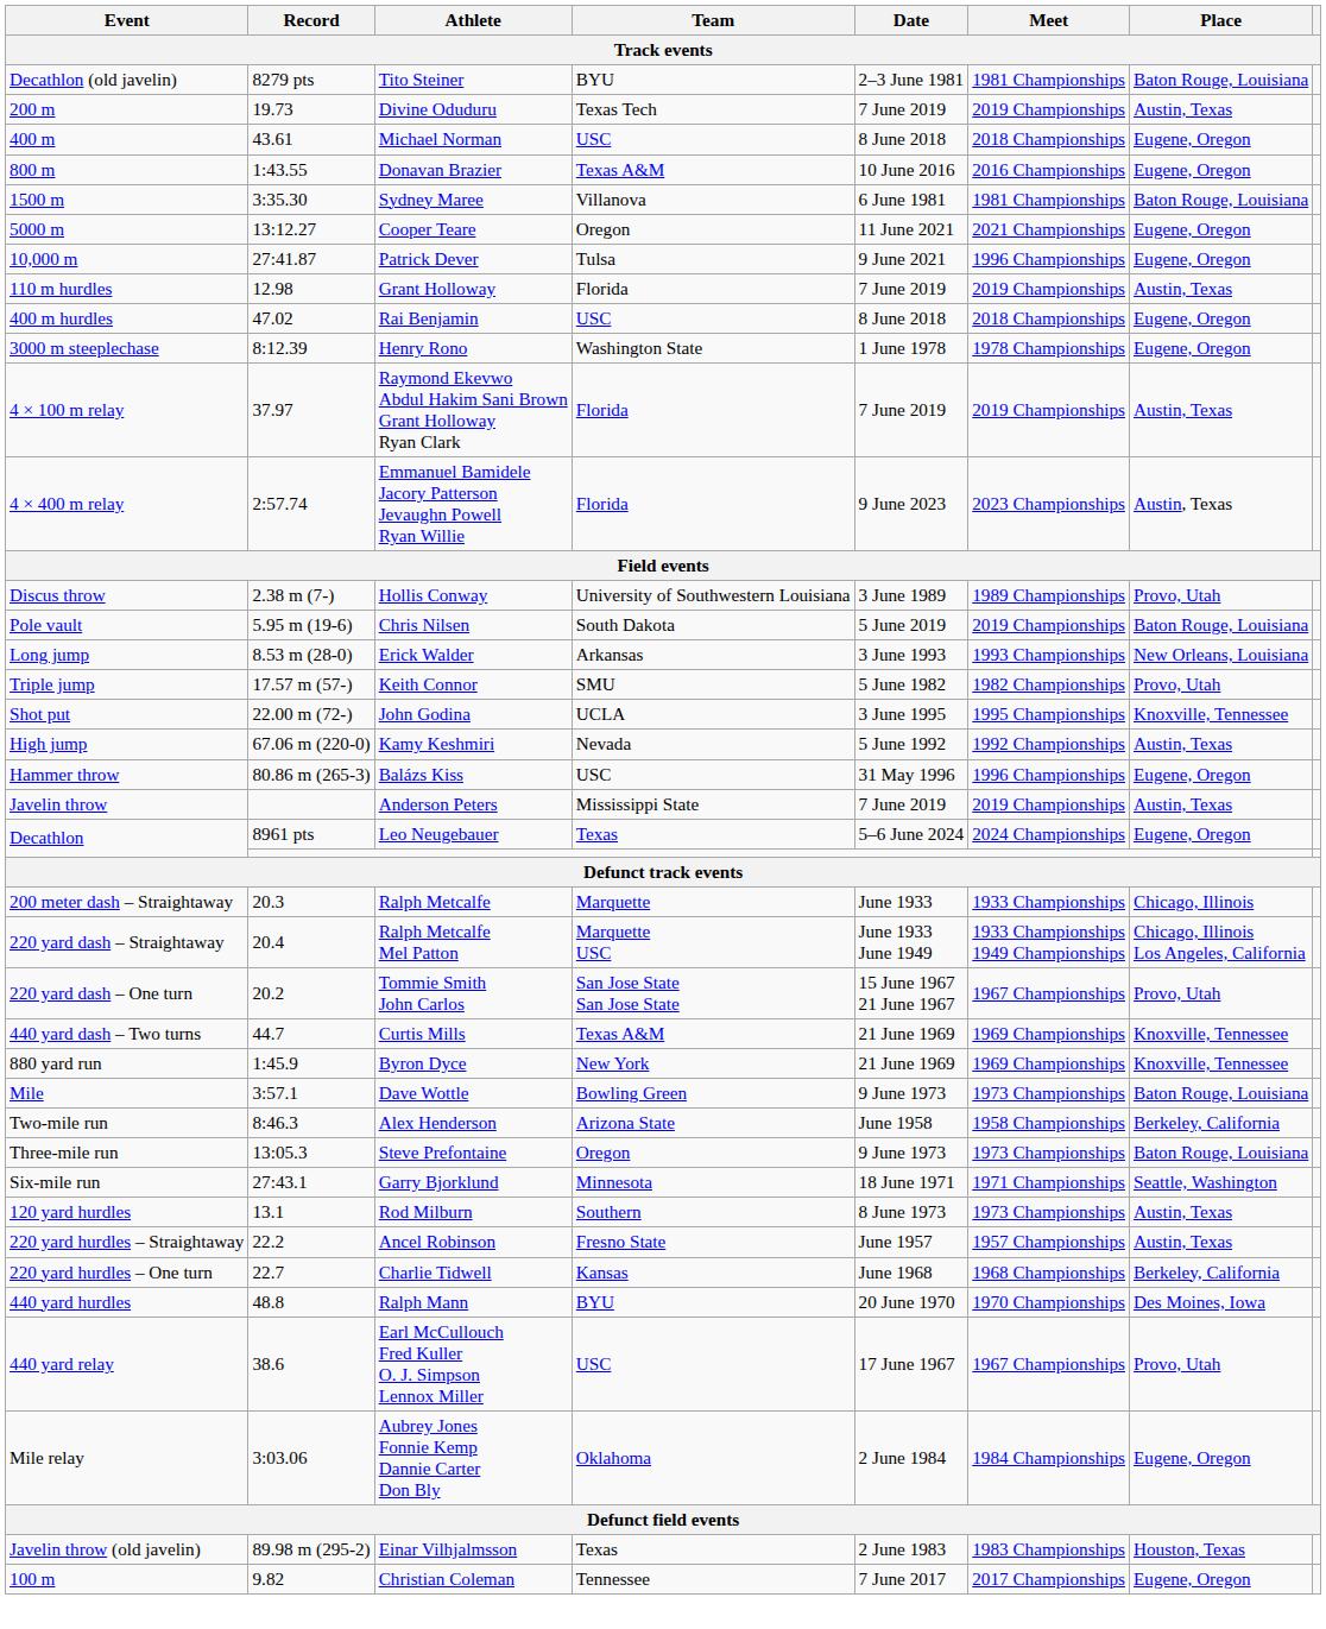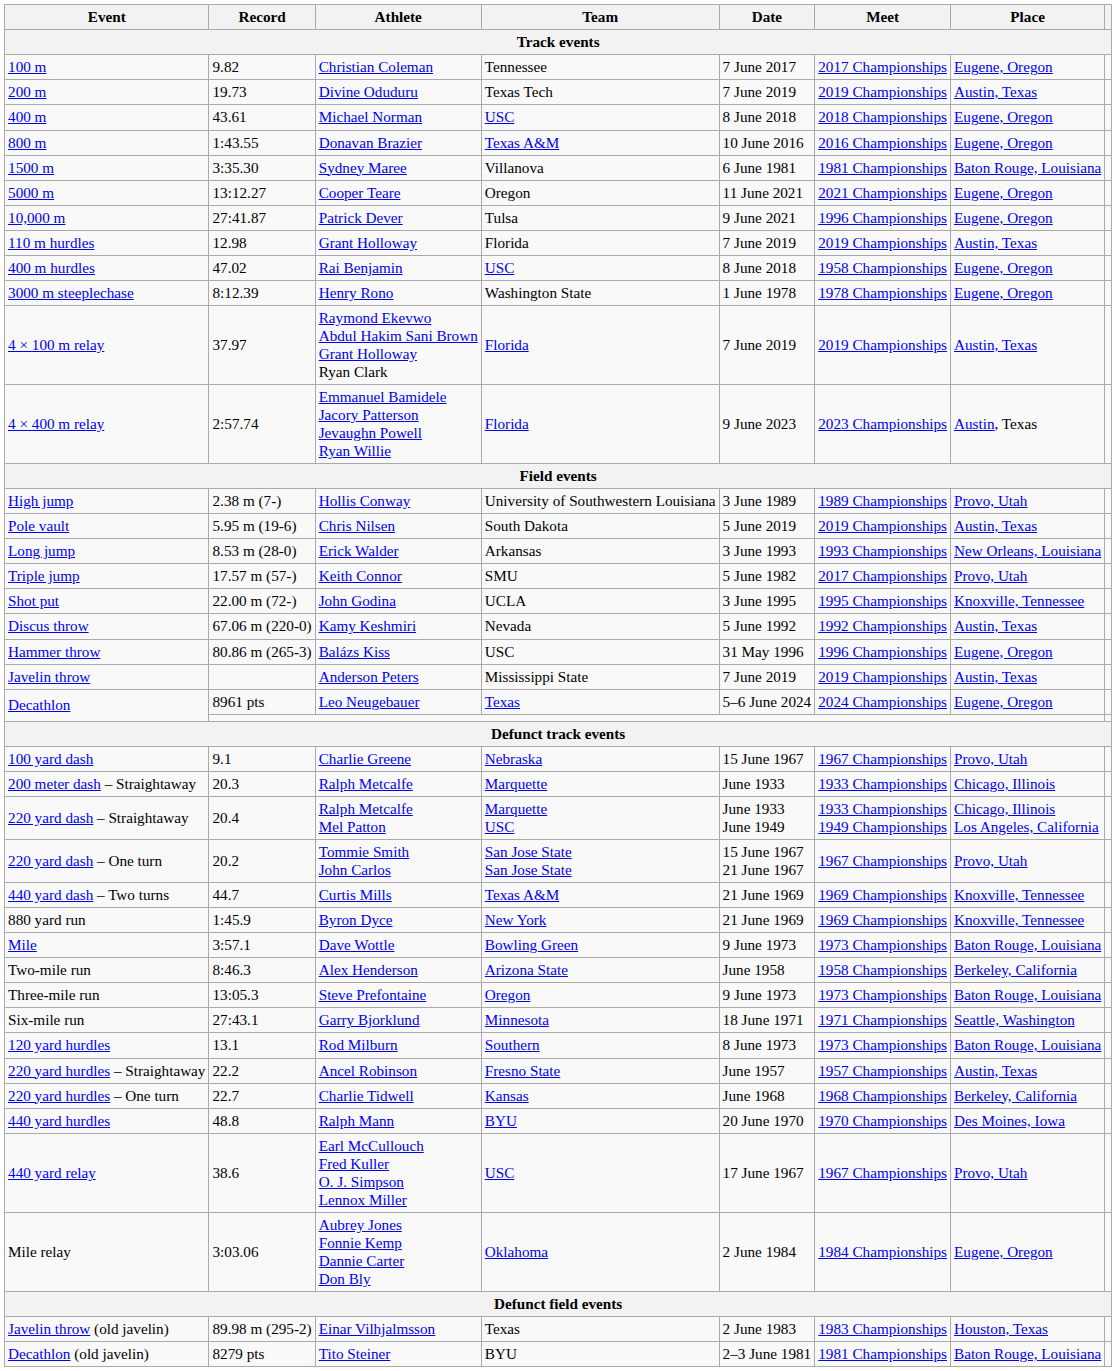 <table class="wikitable" style="font-size:95%;">
 <tr>
 <th>Event</th>
 <th>Record</th>
 <th>Athlete</th>
 <th>Team</th>
 <th>Date</th>
 <th>Meet</th>
 <th>Place</th>
 <th></th>
 </tr>
 <tr>
 <th colspan=8 align=center>Track events</th>
 </tr>
 <tr>
-<td><a href='#'>Decathlon</a> (old javelin)</td>
-<td>8279 pts</td>
-<td> <a href='#'>Tito Steiner</a></td>
-<td>BYU</td>
-<td>2–3 June 1981</td>
-<td><a href='#'>1981 Championships</a></td>
-<td><a href='#'>Baton Rouge, Louisiana</a></td>
+<td><a href='#'>100 m</a></td>
+<td>9.82 </td>
+<td><a href='#'>Christian Coleman</a></td>
+<td>Tennessee</td>
+<td>7 June 2017</td>
+<td><a href='#'>2017 Championships</a></td>
+<td><a href='#'>Eugene, Oregon</a></td>
 <td></td>
 </tr>
 <tr>
 <td><a href='#'>200 m</a></td>
 <td>19.73 </td>
 <td> <a href='#'>Divine Oduduru</a></td>
 <td>Texas Tech</td>
 <td>7 June 2019</td>
 <td><a href='#'>2019 Championships</a></td>
 <td><a href='#'>Austin, Texas</a></td>
 <td></td>
 </tr>
 <tr>
 <td><a href='#'>400 m</a></td>
 <td>43.61</td>
 <td><a href='#'>Michael Norman</a></td>
 <td><a href='#'>USC</a></td>
 <td>8 June 2018</td>
 <td><a href='#'>2018 Championships</a></td>
 <td><a href='#'>Eugene, Oregon</a></td>
 <td></td>
 </tr>
 <tr>
 <td><a href='#'>800 m</a></td>
 <td>1:43.55</td>
 <td><a href='#'>Donavan Brazier</a></td>
 <td><a href='#'>Texas A&M</a></td>
 <td>10 June 2016</td>
 <td><a href='#'>2016 Championships</a></td>
 <td><a href='#'>Eugene, Oregon</a></td>
 <td></td>
 </tr>
 <tr>
 <td><a href='#'>1500 m</a></td>
 <td>3:35.30</td>
 <td> <a href='#'>Sydney Maree</a></td>
 <td>Villanova</td>
 <td>6 June 1981</td>
 <td><a href='#'>1981 Championships</a></td>
 <td><a href='#'>Baton Rouge, Louisiana</a></td>
 <td></td>
 </tr>
 <tr>
 <td><a href='#'>5000 m</a></td>
 <td>13:12.27</td>
 <td><a href='#'>Cooper Teare</a></td>
 <td>Oregon</td>
 <td>11 June 2021</td>
 <td><a href='#'>2021 Championships</a></td>
 <td><a href='#'>Eugene, Oregon</a></td>
 <td></td>
 </tr>
 <tr>
 <td><a href='#'>10,000 m</a></td>
 <td>27:41.87</td>
 <td> <a href='#'>Patrick Dever</a></td>
 <td>Tulsa</td>
 <td>9 June 2021</td>
 <td><a href='#'>1996 Championships</a></td>
 <td><a href='#'>Eugene, Oregon</a></td>
 <td></td>
 </tr>
 <tr>
 <td><a href='#'>110 m hurdles</a></td>
 <td>12.98</td>
 <td><a href='#'>Grant Holloway</a></td>
 <td>Florida</td>
 <td>7 June 2019</td>
 <td><a href='#'>2019 Championships</a></td>
 <td><a href='#'>Austin, Texas</a></td>
 <td></td>
 </tr>
 <tr>
 <td><a href='#'>400 m hurdles</a></td>
 <td>47.02</td>
 <td><a href='#'>Rai Benjamin</a></td>
 <td><a href='#'>USC</a></td>
 <td>8 June 2018</td>
-<td><a href='#'>2018 Championships</a></td>
+<td><a href='#'>1958 Championships</a></td>
 <td><a href='#'>Eugene, Oregon</a></td>
 <td></td>
 </tr>
 <tr>
 <td><a href='#'>3000 m steeplechase</a></td>
 <td>8:12.39</td>
 <td> <a href='#'>Henry Rono</a></td>
 <td>Washington State</td>
 <td>1 June 1978</td>
 <td><a href='#'>1978 Championships</a></td>
 <td><a href='#'>Eugene, Oregon</a></td>
 <td></td>
 </tr>
 <tr>
 <td><a href='#'>4 × 100 m relay</a></td>
 <td>37.97</td>
 <td> <a href='#'>Raymond Ekevwo</a><br> <a href='#'>Abdul Hakim Sani Brown</a><br><a href='#'>Grant Holloway</a><br>Ryan Clark</td>
 <td><a href='#'>Florida</a></td>
 <td>7 June 2019</td>
 <td><a href='#'>2019 Championships</a></td>
 <td><a href='#'>Austin, Texas</a></td>
 <td></td>
 </tr>
 <tr>
 <td><a href='#'>4 × 400 m relay</a></td>
 <td>2:57.74</td>
 <td> <a href='#'>Emmanuel Bamidele</a><br><a href='#'>Jacory Patterson</a><br> <a href='#'>Jevaughn Powell</a><br><a href='#'>Ryan Willie</a></td>
 <td><a href='#'>Florida</a></td>
 <td>9 June 2023</td>
 <td><a href='#'>2023 Championships</a></td>
 <td><a href='#'>Austin</a>, Texas</td>
 <td></td>
 </tr>
 <tr>
 <th colspan=8 align=center>Field events</th>
 </tr>
 <tr>
-<td><a href='#'>Discus throw</a></td>
+<td><a href='#'>High jump</a></td>
 <td>2.38 m (7-)</td>
 <td><a href='#'>Hollis Conway</a></td>
 <td>University of Southwestern Louisiana</td>
 <td>3 June 1989</td>
 <td><a href='#'>1989 Championships</a></td>
 <td><a href='#'>Provo, Utah</a></td>
 <td></td>
 </tr>
 <tr>
 <td><a href='#'>Pole vault</a></td>
 <td>5.95 m (19-6)</td>
 <td><a href='#'>Chris Nilsen</a></td>
 <td>South Dakota</td>
 <td>5 June 2019</td>
 <td><a href='#'>2019 Championships</a></td>
-<td><a href='#'>Baton Rouge, Louisiana</a></td>
+<td><a href='#'>Austin, Texas</a></td>
 <td></td>
 </tr>
 <tr>
 <td><a href='#'>Long jump</a></td>
 <td>8.53 m (28-0)</td>
 <td><a href='#'>Erick Walder</a></td>
 <td>Arkansas</td>
 <td>3 June 1993</td>
 <td><a href='#'>1993 Championships</a></td>
 <td><a href='#'>New Orleans, Louisiana</a></td>
 <td></td>
 </tr>
 <tr>
 <td><a href='#'>Triple jump</a></td>
 <td>17.57 m (57-)</td>
 <td> <a href='#'>Keith Connor</a></td>
 <td>SMU</td>
 <td>5 June 1982</td>
-<td><a href='#'>1982 Championships</a></td>
+<td><a href='#'>2017 Championships</a></td>
 <td><a href='#'>Provo, Utah</a></td>
 <td></td>
 </tr>
 <tr>
 <td><a href='#'>Shot put</a></td>
 <td>22.00 m (72-)</td>
 <td><a href='#'>John Godina</a></td>
 <td>UCLA</td>
 <td>3 June 1995</td>
 <td><a href='#'>1995 Championships</a></td>
 <td><a href='#'>Knoxville, Tennessee</a></td>
 <td></td>
 </tr>
 <tr>
-<td><a href='#'>High jump</a></td>
+<td><a href='#'>Discus throw</a></td>
 <td>67.06 m (220-0)</td>
 <td><a href='#'>Kamy Keshmiri</a></td>
 <td>Nevada</td>
 <td>5 June 1992</td>
 <td><a href='#'>1992 Championships</a></td>
 <td><a href='#'>Austin, Texas</a></td>
 <td></td>
 </tr>
 <tr>
 <td><a href='#'>Hammer throw</a></td>
 <td>80.86 m (265-3)</td>
 <td> <a href='#'>Balázs Kiss</a></td>
 <td>USC</td>
 <td>31 May 1996</td>
 <td><a href='#'>1996 Championships</a></td>
 <td><a href='#'>Eugene, Oregon</a></td>
 <td></td>
 </tr>
 <tr>
 <td><a href='#'>Javelin throw</a></td>
 <td></td>
 <td> <a href='#'>Anderson Peters</a></td>
 <td>Mississippi State</td>
 <td>7 June 2019</td>
 <td><a href='#'>2019 Championships</a></td>
 <td><a href='#'>Austin, Texas</a></td>
 <td></td>
 </tr>
 <tr>
 <td rowspan=2><a href='#'>Decathlon</a></td>
 <td>8961 pts</td>
 <td> <a href='#'>Leo Neugebauer</a></td>
 <td><a href='#'>Texas</a></td>
 <td>5–6 June 2024</td>
 <td><a href='#'>2024 Championships</a></td>
 <td><a href='#'>Eugene, Oregon</a></td>
 <td></td>
 </tr>
 <tr>
 <td colspan=6></td>
 <td></td>
 </tr>
 <tr>
 <th colspan=8 align=center>Defunct track events</th>
+</tr>
+<tr>
+<td><a href='#'>100 yard dash</a></td>
+<td>9.1</td>
+<td><a href='#'>Charlie Greene</a></td>
+<td><a href='#'>Nebraska</a></td>
+<td>15 June 1967</td>
+<td><a href='#'>1967 Championships</a></td>
+<td><a href='#'>Provo, Utah</a></td>
+<td></td>
 </tr>
 <tr>
 <td><a href='#'>200 meter dash</a> – Straightaway</td>
 <td>20.3</td>
 <td><a href='#'>Ralph Metcalfe</a></td>
 <td><a href='#'>Marquette</a></td>
 <td>June 1933</td>
 <td><a href='#'>1933 Championships</a></td>
 <td><a href='#'>Chicago, Illinois</a></td>
 <td></td>
 </tr>
 <tr>
 <td><a href='#'>220 yard dash</a> – Straightaway</td>
 <td>20.4</td>
 <td><a href='#'>Ralph Metcalfe</a><br><a href='#'>Mel Patton</a></td>
 <td><a href='#'>Marquette</a><br><a href='#'>USC</a></td>
 <td>June 1933<br>June 1949</td>
 <td><a href='#'>1933 Championships</a><br><a href='#'>1949 Championships</a></td>
 <td><a href='#'>Chicago, Illinois</a><br><a href='#'>Los Angeles, California</a></td>
 <td></td>
 </tr>
 <tr>
 <td><a href='#'>220 yard dash</a> – One turn</td>
 <td>20.2</td>
 <td><a href='#'>Tommie Smith</a><br><a href='#'>John Carlos</a></td>
 <td><a href='#'>San Jose State</a><br><a href='#'>San Jose State</a></td>
 <td>15 June 1967<br>21 June 1967</td>
 <td><a href='#'>1967 Championships</a></td>
 <td><a href='#'>Provo, Utah</a></td>
 <td></td>
 </tr>
 <tr>
 <td><a href='#'>440 yard dash</a> – Two turns</td>
 <td>44.7</td>
 <td><a href='#'>Curtis Mills</a></td>
 <td><a href='#'>Texas A&M</a></td>
 <td>21 June 1969</td>
 <td><a href='#'>1969 Championships</a></td>
 <td><a href='#'>Knoxville, Tennessee</a></td>
 <td></td>
 </tr>
 <tr>
 <td>880 yard run</td>
 <td>1:45.9</td>
 <td> <a href='#'>Byron Dyce</a></td>
 <td><a href='#'>New York</a></td>
 <td>21 June 1969</td>
 <td><a href='#'>1969 Championships</a></td>
 <td><a href='#'>Knoxville, Tennessee</a></td>
 <td></td>
 </tr>
 <tr>
 <td><a href='#'>Mile</a></td>
 <td>3:57.1</td>
 <td><a href='#'>Dave Wottle</a></td>
 <td><a href='#'>Bowling Green</a></td>
 <td>9 June 1973</td>
 <td><a href='#'>1973 Championships</a></td>
 <td><a href='#'>Baton Rouge, Louisiana</a></td>
 <td></td>
 </tr>
 <tr>
 <td>Two-mile run</td>
 <td>8:46.3</td>
 <td><a href='#'>Alex Henderson</a></td>
 <td><a href='#'>Arizona State</a></td>
 <td>June 1958</td>
 <td><a href='#'>1958 Championships</a></td>
 <td><a href='#'>Berkeley, California</a></td>
 <td></td>
 </tr>
 <tr>
 <td>Three-mile run</td>
 <td>13:05.3</td>
 <td><a href='#'>Steve Prefontaine</a></td>
 <td><a href='#'>Oregon</a></td>
 <td>9 June 1973</td>
 <td><a href='#'>1973 Championships</a></td>
 <td><a href='#'>Baton Rouge, Louisiana</a></td>
 <td></td>
 </tr>
 <tr>
 <td>Six-mile run</td>
 <td>27:43.1</td>
 <td><a href='#'>Garry Bjorklund</a></td>
 <td><a href='#'>Minnesota</a></td>
 <td>18 June 1971</td>
 <td><a href='#'>1971 Championships</a></td>
 <td><a href='#'>Seattle, Washington</a></td>
 <td></td>
 </tr>
 <tr>
 <td><a href='#'>120 yard hurdles</a></td>
 <td>13.1</td>
 <td><a href='#'>Rod Milburn</a></td>
 <td><a href='#'>Southern</a></td>
 <td>8 June 1973</td>
 <td><a href='#'>1973 Championships</a></td>
-<td><a href='#'>Austin, Texas</a></td>
+<td><a href='#'>Baton Rouge, Louisiana</a></td>
 <td></td>
 </tr>
 <tr>
 <td><a href='#'>220 yard hurdles</a> – Straightaway</td>
 <td>22.2</td>
 <td><a href='#'>Ancel Robinson</a></td>
 <td><a href='#'>Fresno State</a></td>
 <td>June 1957</td>
 <td><a href='#'>1957 Championships</a></td>
 <td><a href='#'>Austin, Texas</a></td>
 <td></td>
 </tr>
 <tr>
 <td><a href='#'>220 yard hurdles</a> – One turn</td>
 <td>22.7</td>
 <td><a href='#'>Charlie Tidwell</a></td>
 <td><a href='#'>Kansas</a></td>
 <td>June 1968</td>
 <td><a href='#'>1968 Championships</a></td>
 <td><a href='#'>Berkeley, California</a></td>
 <td></td>
 </tr>
 <tr>
 <td><a href='#'>440 yard hurdles</a></td>
 <td>48.8</td>
 <td><a href='#'>Ralph Mann</a></td>
 <td><a href='#'>BYU</a></td>
 <td>20 June 1970</td>
 <td><a href='#'>1970 Championships</a></td>
 <td><a href='#'>Des Moines, Iowa</a></td>
 <td></td>
 </tr>
 <tr>
 <td><a href='#'>440 yard relay</a></td>
 <td>38.6</td>
 <td><a href='#'>Earl McCullouch</a><br><a href='#'>Fred Kuller</a><br><a href='#'>O. J. Simpson</a><br> <a href='#'>Lennox Miller</a></td>
 <td><a href='#'>USC</a></td>
 <td>17 June 1967</td>
 <td><a href='#'>1967 Championships</a></td>
 <td><a href='#'>Provo, Utah</a></td>
 <td></td>
 </tr>
 <tr>
 <td>Mile relay</td>
 <td>3:03.06</td>
 <td><a href='#'>Aubrey Jones</a><br><a href='#'>Fonnie Kemp</a><br><a href='#'>Dannie Carter</a><br><a href='#'>Don Bly</a></td>
 <td><a href='#'>Oklahoma</a></td>
 <td>2 June 1984</td>
 <td><a href='#'>1984 Championships</a></td>
 <td><a href='#'>Eugene, Oregon</a></td>
 <td></td>
 </tr>
 <tr>
 <th colspan=8 align=center>Defunct field events</th>
 </tr>
 <tr>
 <td><a href='#'>Javelin throw</a> (old javelin)</td>
 <td>89.98 m (295-2)</td>
 <td> <a href='#'>Einar Vilhjalmsson</a></td>
 <td>Texas</td>
 <td>2 June 1983</td>
 <td><a href='#'>1983 Championships</a></td>
 <td><a href='#'>Houston, Texas</a></td>
 <td></td>
 </tr>
 <tr>
-<td><a href='#'>100 m</a></td>
-<td>9.82 </td>
-<td><a href='#'>Christian Coleman</a></td>
-<td>Tennessee</td>
-<td>7 June 2017</td>
-<td><a href='#'>2017 Championships</a></td>
-<td><a href='#'>Eugene, Oregon</a></td>
+<td><a href='#'>Decathlon</a> (old javelin)</td>
+<td>8279 pts</td>
+<td> <a href='#'>Tito Steiner</a></td>
+<td>BYU</td>
+<td>2–3 June 1981</td>
+<td><a href='#'>1981 Championships</a></td>
+<td><a href='#'>Baton Rouge, Louisiana</a></td>
 <td></td>
 </tr>
 </table>
